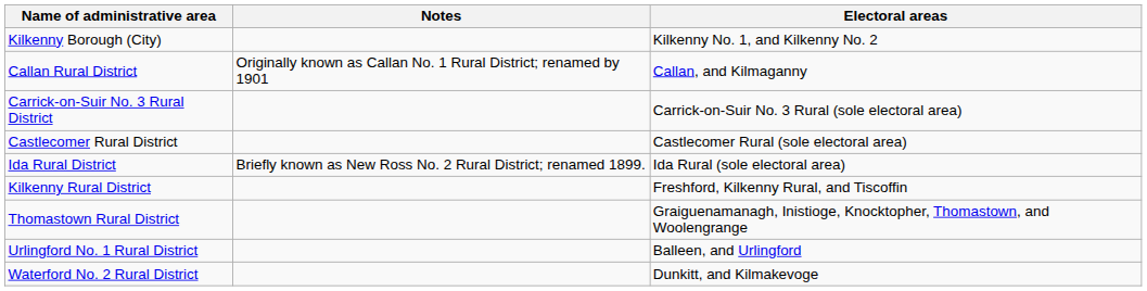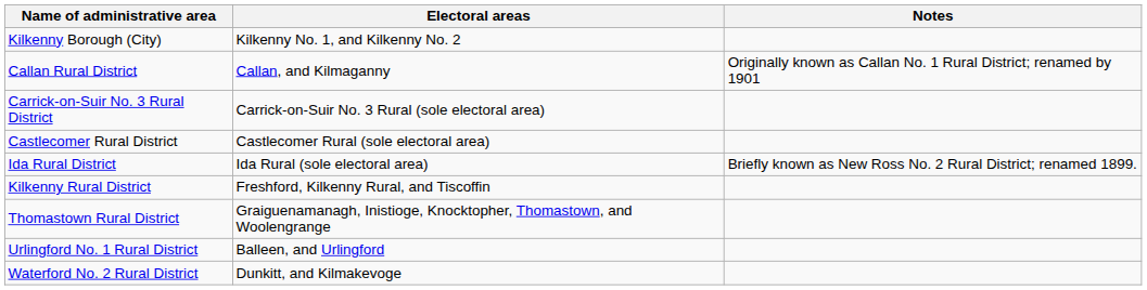 <table class="wikitable">
 <tr>
 <th>Name of administrative area</th>
+<th>Electoral areas</th>
 <th>Notes</th>
-<th>Electoral areas</th>
 </tr>
 <tr>
 <td><a href='#'>Kilkenny</a> Borough (City)</td>
+<td>Kilkenny No. 1, and Kilkenny No. 2</td>
 <td></td>
-<td>Kilkenny No. 1, and Kilkenny No. 2</td>
 </tr>
 <tr>
 <td><a href='#'>Callan Rural District</a></td>
+<td><a href='#'>Callan</a>, and Kilmaganny</td>
 <td>Originally known as Callan No. 1 Rural District; renamed by 1901</td>
-<td><a href='#'>Callan</a>, and Kilmaganny</td>
 </tr>
 <tr>
 <td><a href='#'>Carrick-on-Suir No. 3 Rural District</a></td>
+<td>Carrick-on-Suir No. 3 Rural (sole electoral area)</td>
 <td></td>
-<td>Carrick-on-Suir No. 3 Rural (sole electoral area)</td>
 </tr>
 <tr>
 <td><a href='#'>Castlecomer</a> Rural District</td>
+<td>Castlecomer Rural (sole electoral area)</td>
 <td></td>
-<td>Castlecomer Rural (sole electoral area)</td>
 </tr>
 <tr>
 <td><a href='#'>Ida Rural District</a></td>
+<td>Ida Rural (sole electoral area)</td>
 <td>Briefly known as New Ross No. 2 Rural District; renamed 1899.</td>
-<td>Ida Rural (sole electoral area)</td>
 </tr>
 <tr>
 <td><a href='#'>Kilkenny Rural District</a></td>
+<td>Freshford, Kilkenny Rural, and Tiscoffin</td>
 <td></td>
-<td>Freshford, Kilkenny Rural, and Tiscoffin</td>
 </tr>
 <tr>
 <td><a href='#'>Thomastown Rural District</a></td>
+<td>Graiguenamanagh, Inistioge, Knocktopher, <a href='#'>Thomastown</a>, and Woolengrange</td>
 <td></td>
-<td>Graiguenamanagh, Inistioge, Knocktopher, <a href='#'>Thomastown</a>, and Woolengrange</td>
 </tr>
 <tr>
 <td><a href='#'>Urlingford No. 1 Rural District</a></td>
+<td>Balleen, and <a href='#'>Urlingford</a></td>
 <td></td>
-<td>Balleen, and <a href='#'>Urlingford</a></td>
 </tr>
 <tr>
 <td><a href='#'>Waterford No. 2 Rural District</a></td>
+<td>Dunkitt, and Kilmakevoge</td>
 <td></td>
-<td>Dunkitt, and Kilmakevoge</td>
 </tr>
 </table>
